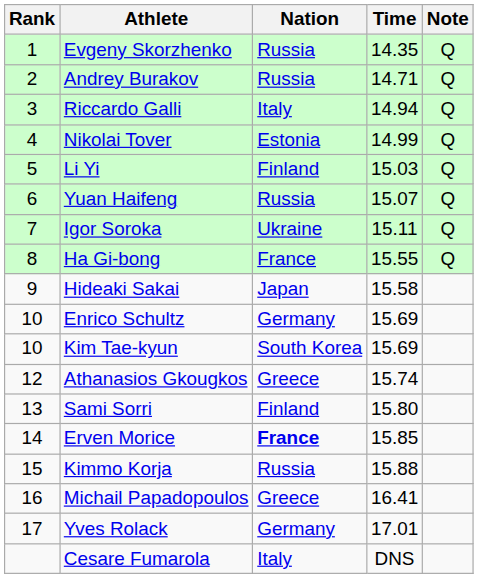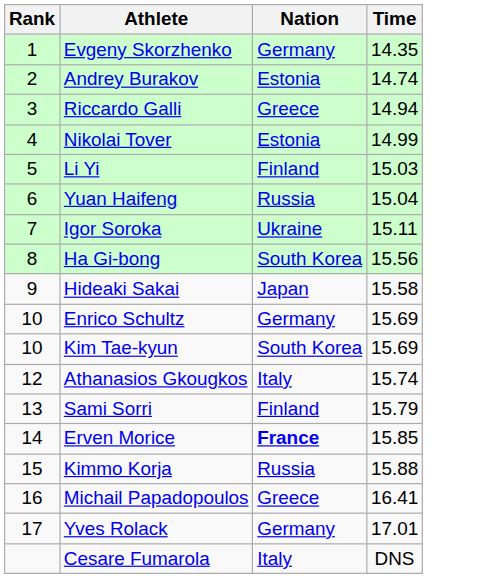 <table class="wikitable sortable" style="text-align:center">
 <tr>
 <th>Rank</th>
 <th>Athlete</th>
 <th>Nation</th>
 <th>Time</th>
-<th>Note</th>
 </tr>
 <tr bgcolor=ccffcc>
 <td>1</td>
 <td align=left><a href='#'>Evgeny Skorzhenko</a></td>
-<td align=left> <a href='#'>Russia</a></td>
+<td align=left> <a href='#'>Germany</a></td>
 <td>14.35</td>
-<td>Q</td>
 </tr>
 <tr bgcolor=ccffcc>
 <td>2</td>
 <td align=left><a href='#'>Andrey Burakov</a></td>
-<td align=left> <a href='#'>Russia</a></td>
-<td>14.71</td>
-<td>Q</td>
+<td align=left> <a href='#'>Estonia</a></td>
+<td>14.74</td>
 </tr>
 <tr bgcolor=ccffcc>
 <td>3</td>
 <td align=left><a href='#'>Riccardo Galli</a></td>
-<td align=left> <a href='#'>Italy</a></td>
+<td align=left> <a href='#'>Greece</a></td>
 <td>14.94</td>
-<td>Q</td>
 </tr>
 <tr bgcolor=ccffcc>
 <td>4</td>
 <td align=left><a href='#'>Nikolai Tover</a></td>
 <td align=left> <a href='#'>Estonia</a></td>
 <td>14.99</td>
-<td>Q</td>
 </tr>
 <tr bgcolor=ccffcc>
 <td>5</td>
 <td align=left><a href='#'>Li Yi</a></td>
 <td align=left> <a href='#'>Finland</a></td>
 <td>15.03</td>
-<td>Q</td>
 </tr>
 <tr bgcolor=ccffcc>
 <td>6</td>
 <td align=left><a href='#'>Yuan Haifeng</a></td>
 <td align=left> <a href='#'>Russia</a></td>
-<td>15.07</td>
-<td>Q</td>
+<td>15.04</td>
 </tr>
 <tr bgcolor=ccffcc>
 <td>7</td>
 <td align=left><a href='#'>Igor Soroka</a></td>
 <td align=left> <a href='#'>Ukraine</a></td>
 <td>15.11</td>
-<td>Q</td>
 </tr>
 <tr bgcolor=ccffcc>
 <td>8</td>
 <td align=left><a href='#'>Ha Gi-bong</a></td>
-<td align=left> <a href='#'>France</a></td>
-<td>15.55</td>
-<td>Q</td>
+<td align=left> <a href='#'>South Korea</a></td>
+<td>15.56</td>
 </tr>
 <tr>
 <td>9</td>
 <td align=left><a href='#'>Hideaki Sakai</a></td>
 <td align=left> <a href='#'>Japan</a></td>
 <td>15.58</td>
-<td></td>
 </tr>
 <tr>
 <td>10</td>
 <td align=left><a href='#'>Enrico Schultz</a></td>
 <td align=left> <a href='#'>Germany</a></td>
 <td>15.69</td>
-<td></td>
 </tr>
 <tr>
 <td>10</td>
 <td align=left><a href='#'>Kim Tae-kyun</a></td>
 <td align=left> <a href='#'>South Korea</a></td>
 <td>15.69</td>
-<td></td>
 </tr>
 <tr>
 <td>12</td>
 <td align=left><a href='#'>Athanasios Gkougkos</a></td>
-<td align=left> <a href='#'>Greece</a></td>
+<td align=left> <a href='#'>Italy</a></td>
 <td>15.74</td>
-<td></td>
 </tr>
 <tr>
 <td>13</td>
 <td align=left><a href='#'>Sami Sorri</a></td>
 <td align=left> <a href='#'>Finland</a></td>
-<td>15.80</td>
-<td></td>
+<td>15.79</td>
 </tr>
 <tr>
 <td>14</td>
 <td align=left><a href='#'>Erven Morice</a></td>
 <td align=left><strong> <a href='#'>France</a></strong></td>
 <td>15.85</td>
-<td></td>
 </tr>
 <tr>
 <td>15</td>
 <td align=left><a href='#'>Kimmo Korja</a></td>
 <td align=left> <a href='#'>Russia</a></td>
 <td>15.88</td>
-<td></td>
 </tr>
 <tr>
 <td>16</td>
 <td align=left><a href='#'>Michail Papadopoulos</a></td>
 <td align=left> <a href='#'>Greece</a></td>
 <td>16.41</td>
-<td></td>
 </tr>
 <tr>
 <td>17</td>
 <td align=left><a href='#'>Yves Rolack</a></td>
 <td align=left> <a href='#'>Germany</a></td>
 <td>17.01</td>
-<td></td>
 </tr>
 <tr>
 <td></td>
 <td align=left><a href='#'>Cesare Fumarola</a></td>
 <td align=left> <a href='#'>Italy</a></td>
 <td>DNS</td>
-<td></td>
 </tr>
 </table>
